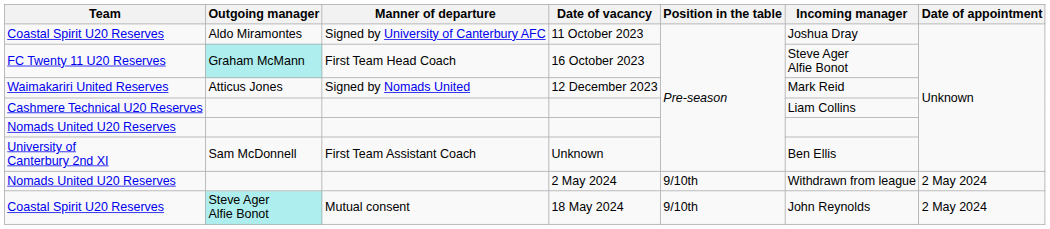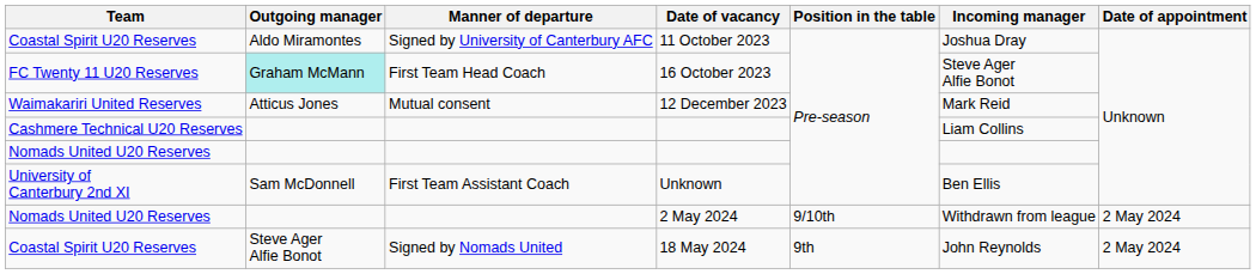 <table class="wikitable">
 <tr>
 <th>Team</th>
 <th>Outgoing manager</th>
 <th>Manner of departure</th>
 <th>Date of vacancy</th>
 <th>Position in the table</th>
 <th>Incoming manager</th>
 <th>Date of appointment</th>
 </tr>
 <tr>
 <td><a href='#'>Coastal Spirit U20 Reserves</a></td>
 <td> Aldo Miramontes</td>
 <td>Signed by <a href='#'>University of Canterbury AFC</a></td>
 <td>11 October 2023</td>
 <td rowspan="6"><em>Pre-season</em></td>
 <td>Joshua Dray</td>
 <td rowspan=6>Unknown</td>
 </tr>
 <tr>
 <td><a href='#'>FC Twenty 11 U20 Reserves</a></td>
 <td style="background: paleturquoise;"> Graham McMann</td>
 <td>First Team Head Coach</td>
 <td>16 October 2023</td>
 <td>Steve Ager<br>Alfie Bonot</td>
 </tr>
 <tr>
 <td><a href='#'>Waimakariri United Reserves</a></td>
 <td> Atticus Jones</td>
-<td>Signed by <a href='#'>Nomads United</a></td>
+<td>Mutual consent</td>
 <td>12 December 2023</td>
 <td>Mark Reid</td>
 </tr>
 <tr>
 <td><a href='#'>Cashmere Technical U20 Reserves</a></td>
 <td></td>
 <td></td>
 <td></td>
 <td>Liam Collins</td>
 </tr>
 <tr>
 <td><a href='#'>Nomads United U20 Reserves</a></td>
 <td></td>
 <td></td>
 <td></td>
 <td></td>
 </tr>
 <tr>
 <td><a href='#'>University of<br>Canterbury 2nd XI</a></td>
 <td> Sam McDonnell</td>
 <td>First Team Assistant Coach</td>
 <td>Unknown</td>
 <td>Ben Ellis</td>
 </tr>
 <tr>
 <td><a href='#'>Nomads United U20 Reserves</a></td>
 <td></td>
 <td></td>
 <td>2 May 2024</td>
 <td>9/10th</td>
 <td>Withdrawn from league</td>
 <td>2 May 2024</td>
 </tr>
 <tr>
 <td><a href='#'>Coastal Spirit U20 Reserves</a></td>
-<td style="background: paleturquoise;">Steve Ager<br>Alfie Bonot</td>
-<td>Mutual consent</td>
+<td>Steve Ager<br>Alfie Bonot</td>
+<td>Signed by <a href='#'>Nomads United</a></td>
 <td>18 May 2024</td>
-<td>9/10th</td>
+<td>9th</td>
 <td>John Reynolds</td>
 <td>2 May 2024</td>
 </tr>
 </table>
